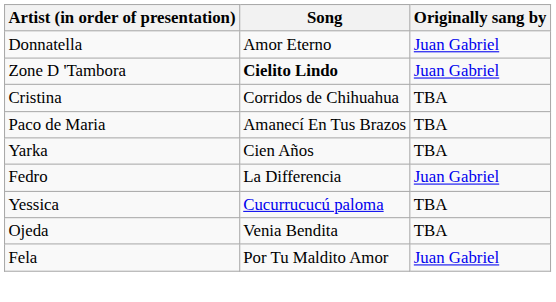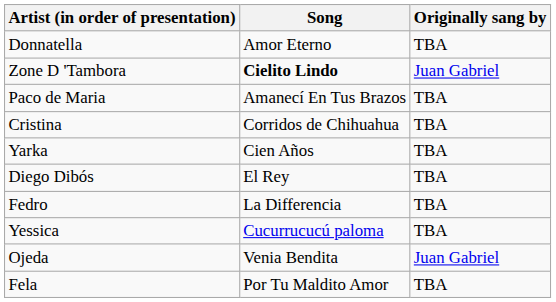 <table class="wikitable sortable">
 <tr>
 <th>Artist (in order of presentation)</th>
 <th>Song</th>
 <th>Originally sang by</th>
 </tr>
 <tr>
 <td>Donnatella</td>
 <td>Amor Eterno</td>
-<td><a href='#'>Juan Gabriel</a></td>
+<td>TBA</td>
 </tr>
 <tr>
 <td>Zone D 'Tambora</td>
 <td><strong>Cielito Lindo</strong></td>
 <td><a href='#'>Juan Gabriel</a></td>
 </tr>
 <tr>
-<td>Cristina</td>
-<td>Corridos de Chihuahua</td>
+<td>Paco de Maria</td>
+<td>Amanecí En Tus Brazos</td>
 <td>TBA</td>
 </tr>
 <tr>
-<td>Paco de Maria</td>
-<td>Amanecí En Tus Brazos</td>
+<td>Cristina</td>
+<td>Corridos de Chihuahua</td>
 <td>TBA</td>
 </tr>
 <tr>
 <td>Yarka</td>
 <td>Cien Años</td>
 <td>TBA</td>
 </tr>
 <tr>
+<td>Diego Dibós</td>
+<td>El Rey</td>
+<td>TBA</td>
+</tr>
+<tr>
 <td>Fedro</td>
 <td>La Differencia</td>
-<td><a href='#'>Juan Gabriel</a></td>
+<td>TBA</td>
 </tr>
 <tr>
 <td>Yessica</td>
 <td><a href='#'>Cucurrucucú paloma</a></td>
 <td>TBA</td>
 </tr>
 <tr>
 <td>Ojeda</td>
 <td>Venia Bendita</td>
-<td>TBA</td>
+<td><a href='#'>Juan Gabriel</a></td>
 </tr>
 <tr>
 <td>Fela</td>
 <td>Por Tu Maldito Amor</td>
-<td><a href='#'>Juan Gabriel</a></td>
+<td>TBA</td>
 </tr>
 </table>
